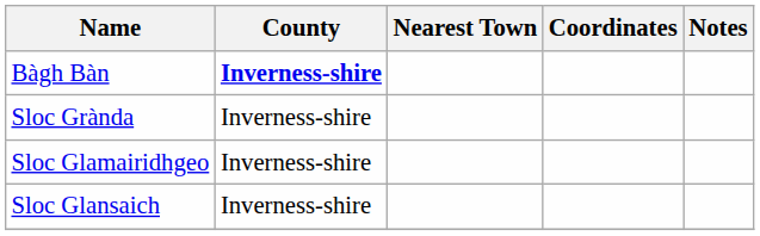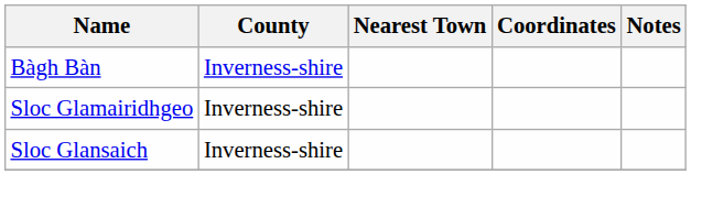 <table class="wikitable sortable" style="table-layout:fixed;background-color:#FEFEFE;font-size:95%;padding:0.30em;line-height:1.35em;">
 <tr>
 <th scope="col">Name</th>
 <th scope="col">County</th>
 <th scope="col">Nearest Town</th>
 <th scope="col" data-sort-type="number">Coordinates</th>
 <th scope="col">Notes</th>
 </tr>
 <tr>
 <td><a href='#'>Bàgh Bàn</a></td>
-<td><strong><a href='#'>Inverness-shire</a></strong></td>
-<td></td>
-<td></td>
-<td></td>
-</tr>
-<tr>
-<td><a href='#'>Sloc Grànda</a></td>
-<td>Inverness-shire</td>
+<td><a href='#'>Inverness-shire</a></td>
 <td></td>
 <td></td>
 <td></td>
 </tr>
 <tr>
 <td><a href='#'>Sloc Glamairidhgeo</a></td>
 <td>Inverness-shire</td>
 <td></td>
 <td></td>
 <td></td>
 </tr>
 <tr>
 <td><a href='#'>Sloc Glansaich</a></td>
 <td>Inverness-shire</td>
 <td></td>
 <td></td>
 <td></td>
 </tr>
 <tr>
 </tr>
 </table>
